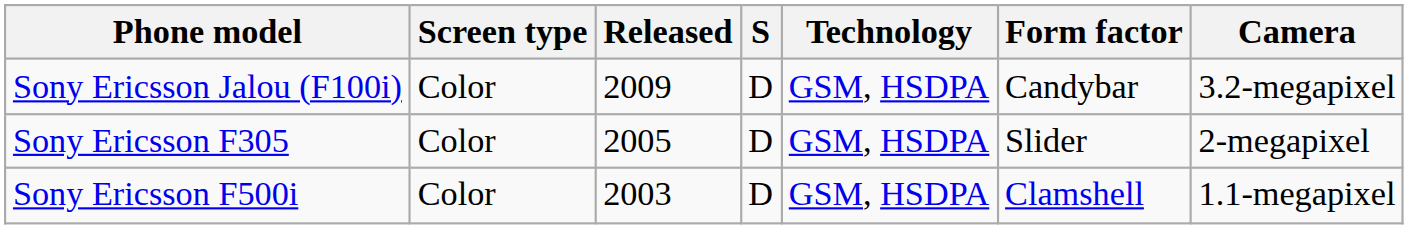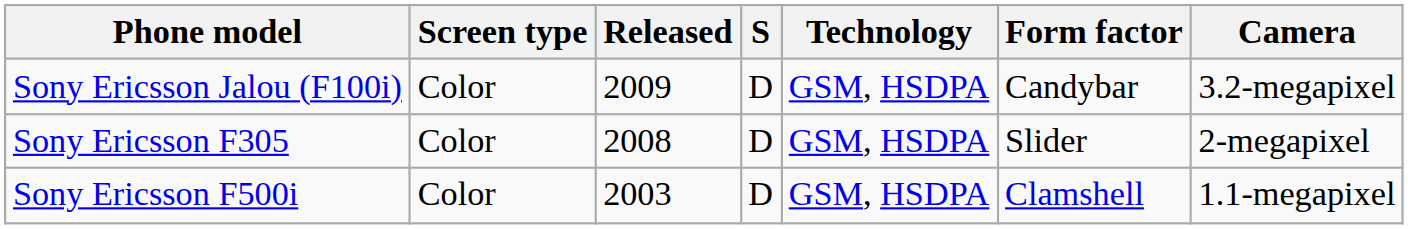 <table class="wikitable sortable">
 <tr>
 <th><strong>Phone model</strong></th>
 <th><strong>Screen type</strong></th>
 <th><strong>Released</strong></th>
 <th><strong>S</strong></th>
 <th><strong>Technology</strong></th>
 <th><strong>Form factor</strong></th>
 <th><strong>Camera</strong></th>
 </tr>
 <tr>
 <td><a href='#'>Sony Ericsson Jalou (F100i)</a></td>
 <td>Color</td>
 <td>2009</td>
 <td>D</td>
 <td><a href='#'>GSM</a>, <a href='#'>HSDPA</a></td>
 <td>Candybar</td>
 <td>3.2-megapixel</td>
 </tr>
 <tr>
 <td><a href='#'>Sony Ericsson F305</a></td>
 <td>Color</td>
-<td>2005</td>
+<td>2008</td>
 <td>D</td>
 <td><a href='#'>GSM</a>, <a href='#'>HSDPA</a></td>
 <td>Slider</td>
 <td>2-megapixel</td>
 </tr>
 <tr>
 <td><a href='#'>Sony Ericsson F500i</a></td>
 <td>Color</td>
 <td>2003</td>
 <td>D</td>
 <td><a href='#'>GSM</a>, <a href='#'>HSDPA</a></td>
 <td><a href='#'>Clamshell</a></td>
 <td>1.1-megapixel</td>
 </tr>
 </table>
